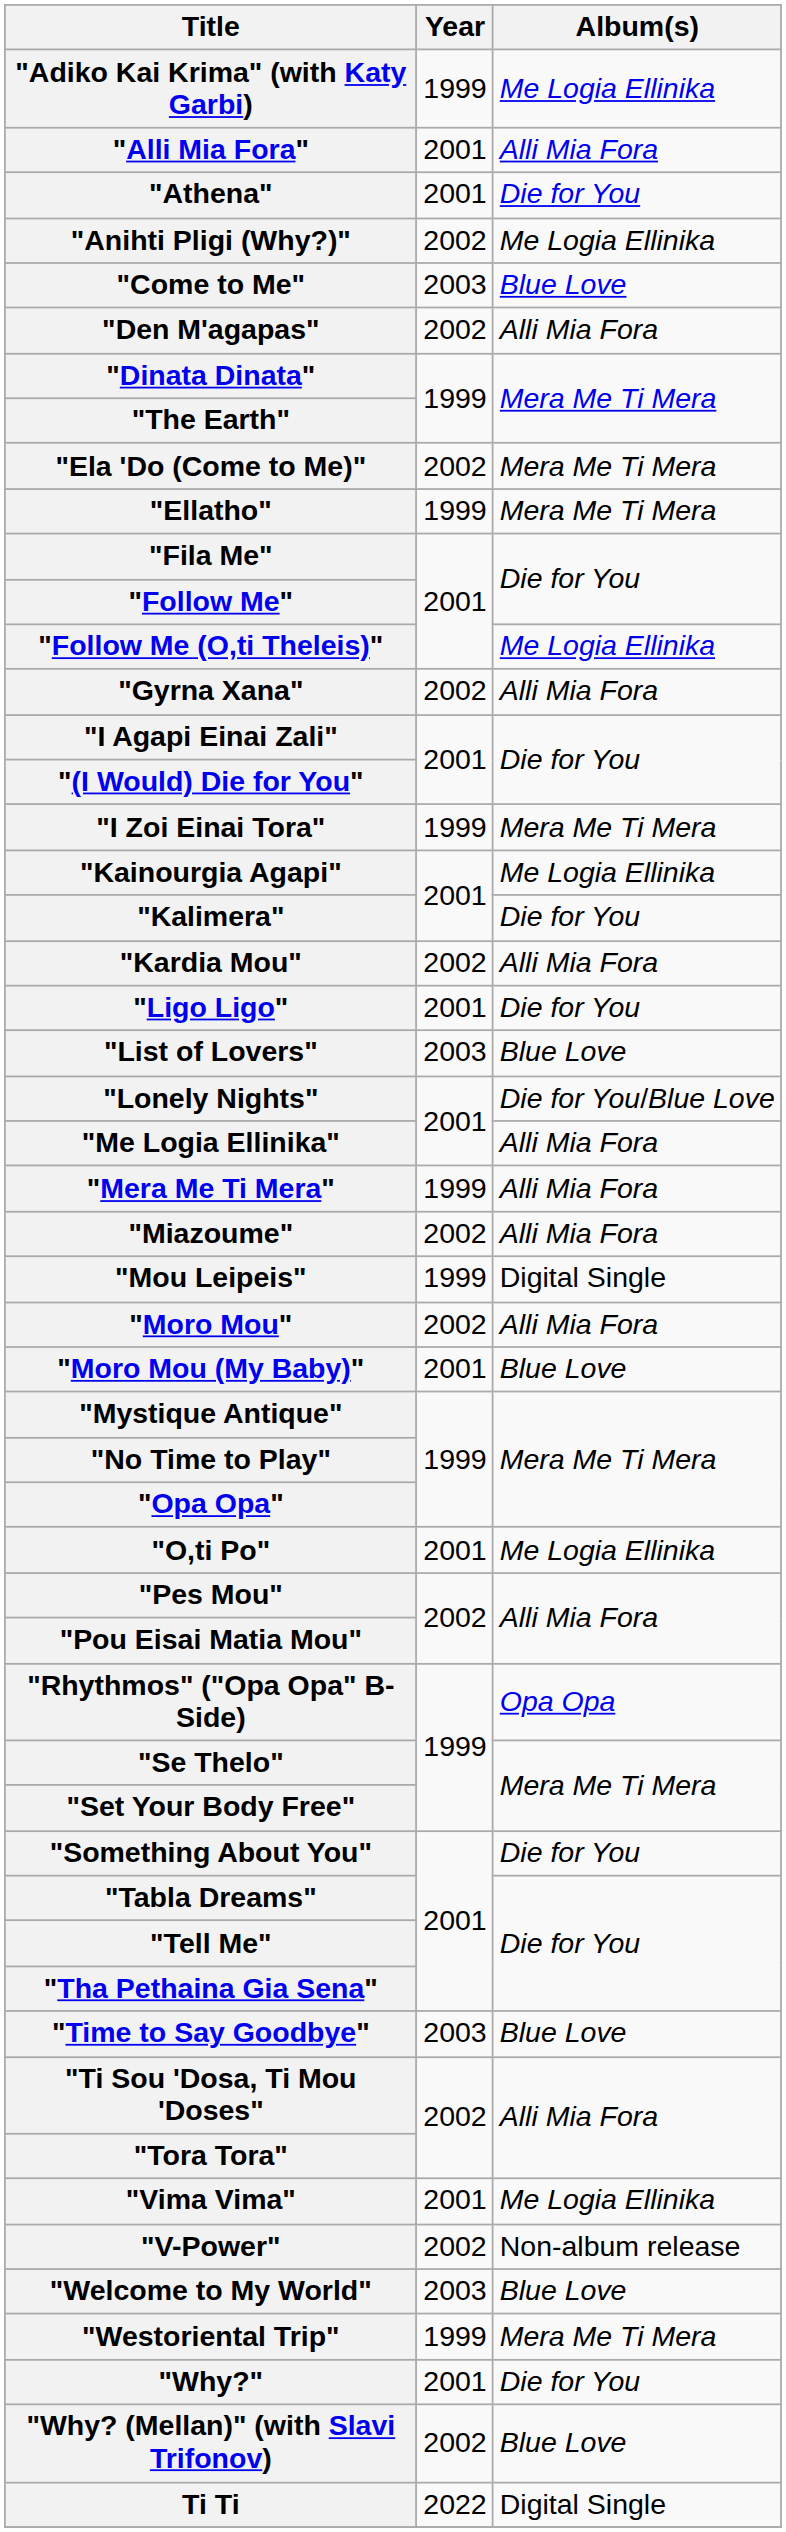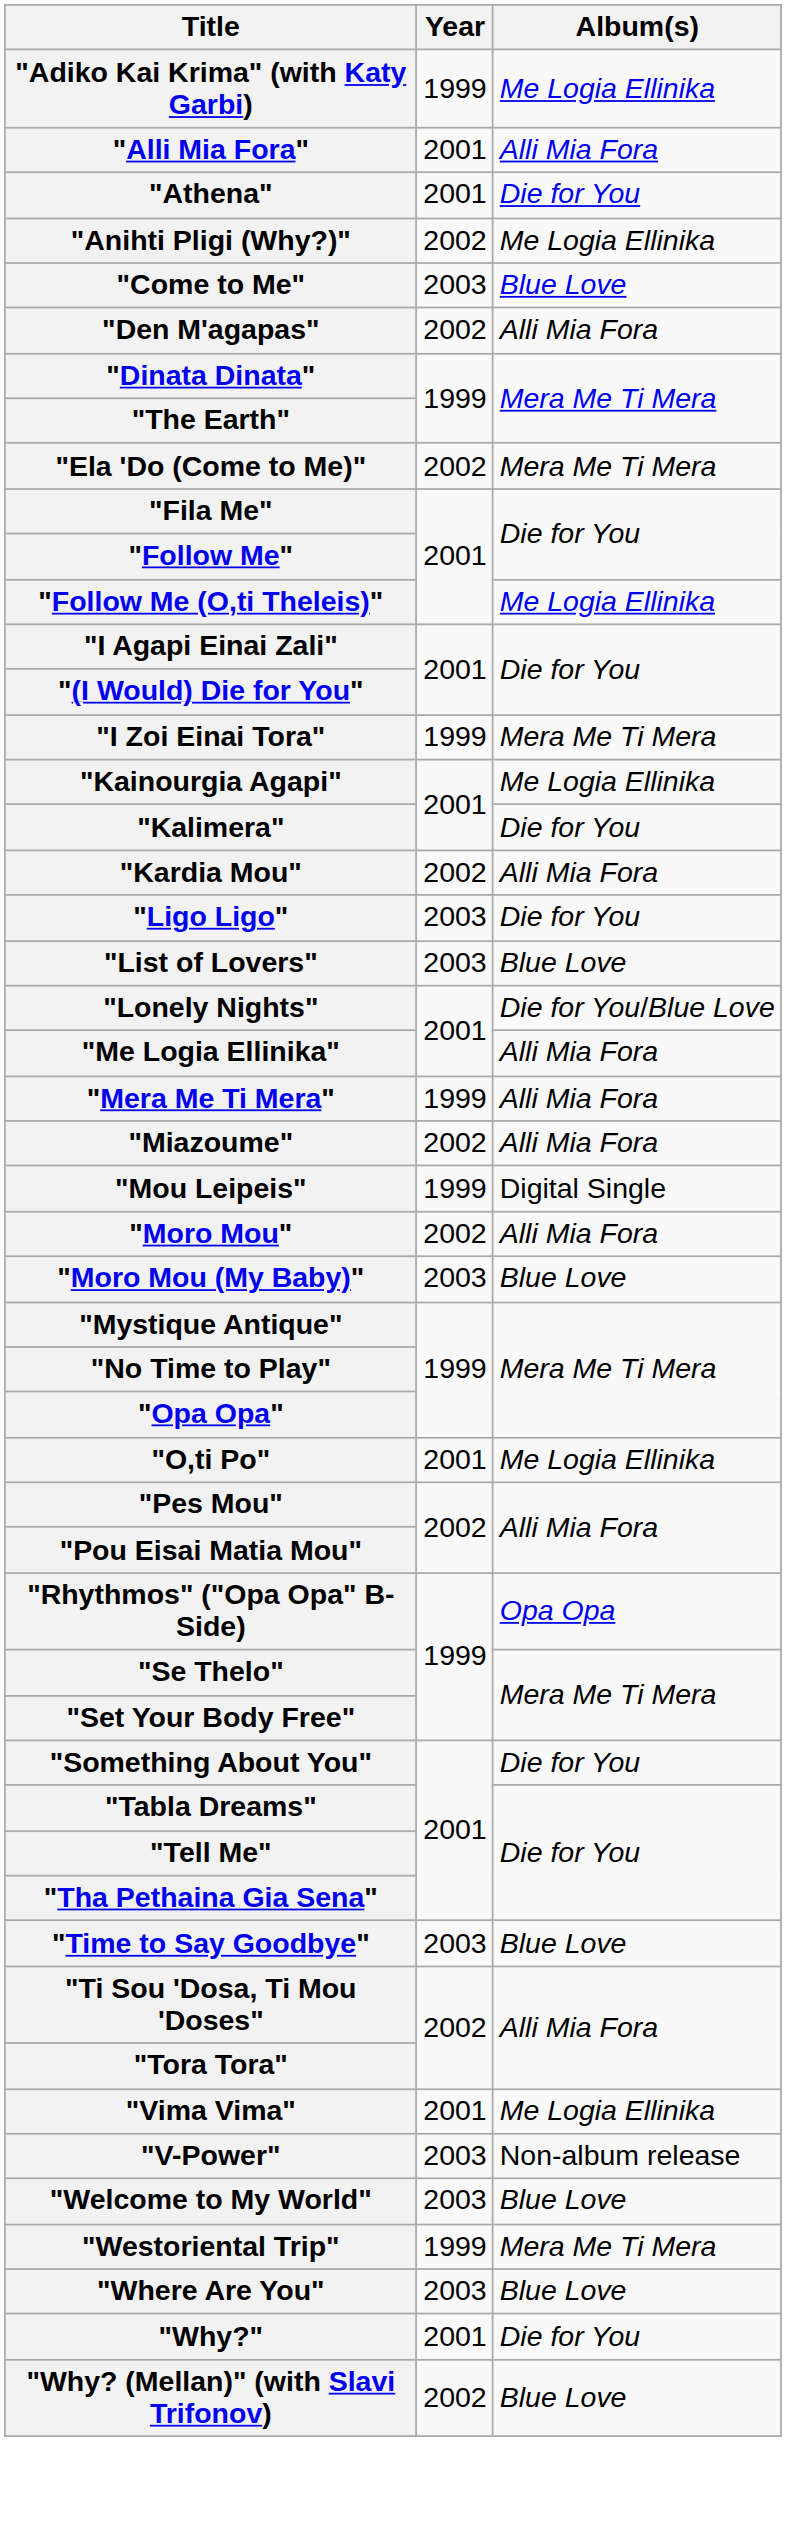 <table class="wikitable plainrowheaders">
 <tr>
 <th scope="col" style="width:14em;">Title</th>
 <th scope="col">Year</th>
 <th scope="col">Album(s)</th>
 </tr>
 <tr>
 <th scope="row">"Adiko Kai Krima" <span>(with <a href='#'>Katy Garbi</a>)</span></th>
 <td>1999</td>
 <td><em><a href='#'>Me Logia Ellinika</a></em></td>
 </tr>
 <tr>
 <th scope="row">"<a href='#'>Alli Mia Fora</a>"</th>
 <td>2001</td>
 <td><em><a href='#'>Alli Mia Fora</a></em></td>
 </tr>
 <tr>
 <th scope="row">"Athena"</th>
 <td>2001</td>
 <td><em><a href='#'>Die for You</a></em></td>
 </tr>
 <tr>
 <th scope="row">"Anihti Pligi (Why?)"</th>
 <td>2002</td>
 <td><em>Me Logia Ellinika</em></td>
 </tr>
 <tr>
 <th scope="row">"Come to Me"</th>
 <td>2003</td>
 <td><em><a href='#'>Blue Love</a></em></td>
 </tr>
 <tr>
 <th scope="row">"Den M'agapas"</th>
 <td>2002</td>
 <td><em>Alli Mia Fora</em></td>
 </tr>
 <tr>
 <th scope="row">"<a href='#'>Dinata Dinata</a>"</th>
 <td rowspan="2">1999</td>
 <td rowspan="2"><em><a href='#'>Mera Me Ti Mera</a></em></td>
 </tr>
 <tr>
 <th scope="row">"The Earth"</th>
 </tr>
 <tr>
 <th scope="row">"Ela 'Do (Come to Me)"</th>
 <td>2002</td>
 <td><em>Mera Me Ti Mera</em></td>
 </tr>
 <tr>
-<th scope="row">"Ellatho"</th>
-<td>1999</td>
-<td><em>Mera Me Ti Mera</em></td>
-</tr>
-<tr>
 <th scope="row">"Fila Me"</th>
 <td rowspan="3">2001</td>
 <td rowspan="2"><em>Die for You</em></td>
 </tr>
 <tr>
 <th scope="row">"<a href='#'>Follow Me</a>"</th>
 </tr>
 <tr>
 <th scope="row">"<a href='#'>Follow Me (O,ti Theleis)</a>"</th>
 <td><em><a href='#'>Me Logia Ellinika</a></em></td>
-</tr>
-<tr>
-<th scope="row">"Gyrna Xana"</th>
-<td>2002</td>
-<td><em>Alli Mia Fora</em></td>
 </tr>
 <tr>
 <th scope="row">"I Agapi Einai Zali"</th>
 <td rowspan="2">2001</td>
 <td rowspan="2"><em>Die for You</em></td>
 </tr>
 <tr>
 <th scope="row">"<a href='#'>(I Would) Die for You</a>"</th>
 </tr>
 <tr>
 <th scope="row">"I Zoi Einai Tora"</th>
 <td>1999</td>
 <td><em>Mera Me Ti Mera</em></td>
 </tr>
 <tr>
 <th scope="row">"Kainourgia Agapi"</th>
 <td rowspan="2">2001</td>
 <td><em>Me Logia Ellinika</em></td>
 </tr>
 <tr>
 <th scope="row">"Kalimera"</th>
 <td><em>Die for You</em></td>
 </tr>
 <tr>
 <th scope="row">"Kardia Mou"</th>
 <td>2002</td>
 <td><em>Alli Mia Fora</em></td>
 </tr>
 <tr>
 <th scope="row">"<a href='#'>Ligo Ligo</a>"</th>
-<td>2001</td>
+<td>2003</td>
 <td><em>Die for You</em></td>
 </tr>
 <tr>
 <th scope="row">"List of Lovers"</th>
 <td>2003</td>
 <td><em>Blue Love</em></td>
 </tr>
 <tr>
 <th scope="row">"Lonely Nights"</th>
 <td rowspan="2">2001</td>
 <td><em>Die for You</em>/<em>Blue Love</em></td>
 </tr>
 <tr>
 <th scope="row">"Me Logia Ellinika"</th>
 <td><em>Alli Mia Fora</em></td>
 </tr>
 <tr>
 <th scope="row">"<a href='#'>Mera Me Ti Mera</a>"</th>
 <td>1999</td>
 <td><em>Alli Mia Fora</em></td>
 </tr>
 <tr>
 <th scope="row">"Miazoume"</th>
 <td>2002</td>
 <td><em>Alli Mia Fora</em></td>
 </tr>
 <tr>
 <th scope="row">"Mou Leipeis"</th>
 <td>1999</td>
 <td>Digital Single</td>
 </tr>
 <tr>
 <th scope="row">"<a href='#'>Moro Mou</a>"</th>
 <td>2002</td>
 <td><em>Alli Mia Fora</em></td>
 </tr>
 <tr>
 <th scope="row">"<a href='#'>Moro Mou (My Baby)</a>"</th>
-<td>2001</td>
+<td>2003</td>
 <td><em>Blue Love</em></td>
 </tr>
 <tr>
 <th scope="row">"Mystique Antique"</th>
 <td rowspan="3">1999</td>
 <td rowspan="3"><em>Mera Me Ti Mera</em></td>
 </tr>
 <tr>
 <th scope="row">"No Time to Play"</th>
 </tr>
 <tr>
 <th scope="row">"<a href='#'>Opa Opa</a>"</th>
 </tr>
 <tr>
 <th scope="row">"O,ti Po"</th>
 <td>2001</td>
 <td><em>Me Logia Ellinika</em></td>
 </tr>
 <tr>
 <th scope="row">"Pes Mou"</th>
 <td rowspan="2">2002</td>
 <td rowspan="2"><em>Alli Mia Fora</em></td>
 </tr>
 <tr>
 <th scope="row">"Pou Eisai Matia Mou"</th>
 </tr>
 <tr>
 <th scope="row">"Rhythmos" ("Opa Opa" B-Side)</th>
 <td rowspan="3">1999</td>
 <td><em><a href='#'>Opa Opa</a></em></td>
 </tr>
 <tr>
 <th scope="row">"Se Thelo"</th>
 <td rowspan="2"><em>Mera Me Ti Mera</em></td>
 </tr>
 <tr>
 <th scope="row">"Set Your Body Free"</th>
 </tr>
 <tr>
 <th scope="row">"Something About You"</th>
 <td rowspan="4">2001</td>
 <td><em>Die for You</em></td>
 </tr>
 <tr>
 <th scope="row">"Tabla Dreams"</th>
 <td rowspan="3"><em>Die for You</em></td>
 </tr>
 <tr>
 <th scope="row">"Tell Me"</th>
 </tr>
 <tr>
 <th scope="row">"<a href='#'>Tha Pethaina Gia Sena</a>"</th>
 </tr>
 <tr>
 <th scope="row">"<a href='#'>Time to Say Goodbye</a>"</th>
 <td>2003</td>
 <td><em>Blue Love</em></td>
 </tr>
 <tr>
 <th scope="row">"Ti Sou 'Dosa, Ti Mou 'Doses"</th>
 <td rowspan="2">2002</td>
 <td rowspan="2"><em>Alli Mia Fora</em></td>
 </tr>
 <tr>
 <th scope="row">"Tora Tora"</th>
 </tr>
 <tr>
 <th scope="row">"Vima Vima"</th>
 <td>2001</td>
 <td><em>Me Logia Ellinika</em></td>
 </tr>
 <tr>
 <th scope="row">"V-Power"</th>
-<td>2002</td>
+<td>2003</td>
 <td>Non-album release</td>
 </tr>
 <tr>
 <th scope="row">"Welcome to My World"</th>
 <td>2003</td>
 <td><em>Blue Love</em></td>
 </tr>
 <tr>
 <th scope="row">"Westoriental Trip"</th>
 <td>1999</td>
 <td><em>Mera Me Ti Mera</em></td>
 </tr>
 <tr>
+<th scope="row">"Where Are You"</th>
+<td>2003</td>
+<td><em>Blue Love</em></td>
+</tr>
+<tr>
 <th scope="row">"Why?"</th>
 <td>2001</td>
 <td><em>Die for You</em></td>
 </tr>
 <tr>
 <th scope="row">"Why? (Mellan)"  <span>(with <a href='#'>Slavi Trifonov</a>)</span></th>
 <td>2002</td>
 <td><em>Blue Love</em></td>
 </tr>
 <tr>
-<th scope="row">Ti Ti</th>
-<td>2022</td>
-<td>Digital Single</td>
-</tr>
-<tr>
 </tr>
 </table>
